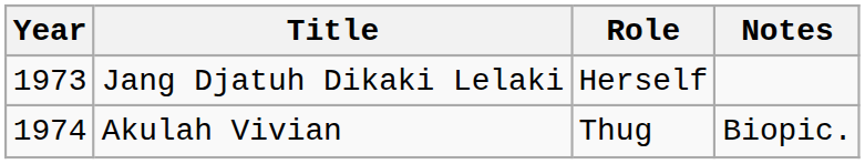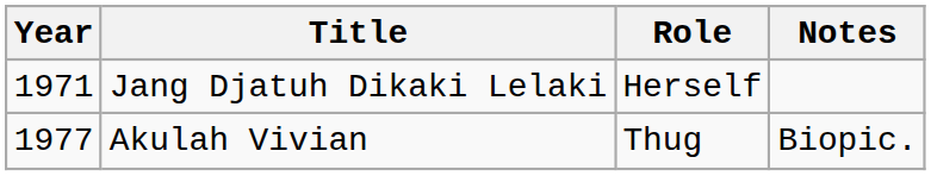 <table class="wikitable sortable">
 <tr>
 <th>Year</th>
 <th>Title</th>
 <th>Role</th>
 <th class="unsortable">Notes</th>
 </tr>
 <tr>
-<td>1973</td>
+<td>1971</td>
 <td>Jang Djatuh Dikaki Lelaki</td>
 <td>Herself</td>
 <td></td>
 </tr>
 <tr>
-<td>1974</td>
+<td>1977</td>
 <td>Akulah Vivian</td>
 <td>Thug</td>
 <td>Biopic.</td>
 </tr>
 </table>
